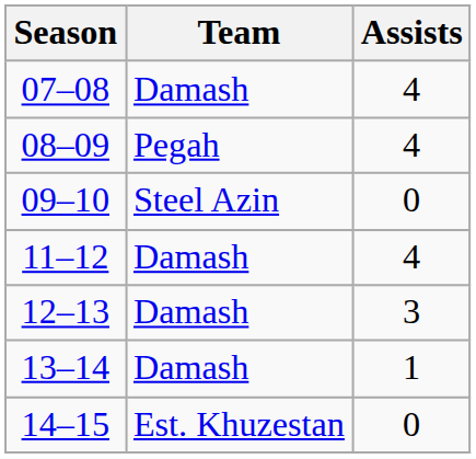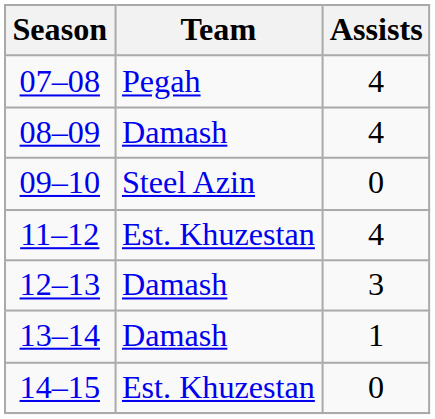 <table class="wikitable" style="text-align: center;">
 <tr>
 <th>Season</th>
 <th>Team</th>
 <th>Assists</th>
 </tr>
 <tr>
 <td><a href='#'>07–08</a></td>
-<td align="left"><a href='#'>Damash</a></td>
+<td align="left"><a href='#'>Pegah</a></td>
 <td>4</td>
 </tr>
 <tr>
 <td><a href='#'>08–09</a></td>
-<td align="left"><a href='#'>Pegah</a></td>
+<td align="left"><a href='#'>Damash</a></td>
 <td>4</td>
 </tr>
 <tr>
 <td><a href='#'>09–10</a></td>
 <td align="left"><a href='#'>Steel Azin</a></td>
 <td>0</td>
 </tr>
 <tr>
 <td><a href='#'>11–12</a></td>
-<td align="left"><a href='#'>Damash</a></td>
+<td align="left"><a href='#'>Est. Khuzestan</a></td>
 <td>4</td>
 </tr>
 <tr>
 <td><a href='#'>12–13</a></td>
 <td align="left"><a href='#'>Damash</a></td>
 <td>3</td>
 </tr>
 <tr>
 <td><a href='#'>13–14</a></td>
 <td align="left"><a href='#'>Damash</a></td>
 <td>1</td>
 </tr>
 <tr>
 <td><a href='#'>14–15</a></td>
 <td align="left"><a href='#'>Est. Khuzestan</a></td>
 <td>0</td>
 </tr>
 <tr>
 </tr>
 </table>
